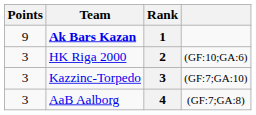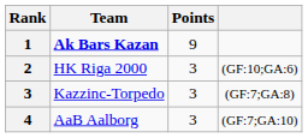 <table class="wikitable" style="text-align: center;">
 <tr>
+<th>Rank</th>
+<th>Team</th>
 <th>Points</th>
-<th>Team</th>
-<th>Rank</th>
 <th></th>
 </tr>
 <tr>
+<th>1</th>
+<td style="text-align: left;"> <strong><a href='#'>Ak Bars Kazan</a></strong></td>
 <td>9</td>
-<td style="text-align: left;"> <strong><a href='#'>Ak Bars Kazan</a></strong></td>
-<th>1</th>
 <td></td>
 </tr>
 <tr>
+<th>2</th>
+<td style="text-align: left;"> <a href='#'>HK Riga 2000</a></td>
 <td>3</td>
-<td style="text-align: left;"> <a href='#'>HK Riga 2000</a></td>
-<th>2</th>
 <td><small>(GF:10;GA:6)</small></td>
 </tr>
 <tr>
+<th>3</th>
+<td style="text-align: left;"> <a href='#'>Kazzinc-Torpedo</a></td>
 <td>3</td>
-<td style="text-align: left;"> <a href='#'>Kazzinc-Torpedo</a></td>
-<th>3</th>
+<td><small>(GF:7;GA:8)</small></td>
+</tr>
+<tr>
+<th>4</th>
+<td style="text-align: left;"> <a href='#'>AaB Aalborg</a></td>
+<td>3</td>
 <td><small>(GF:7;GA:10)</small></td>
 </tr>
-<tr>
-<td>3</td>
-<td style="text-align: left;"> <a href='#'>AaB Aalborg</a></td>
-<th>4</th>
-<td><small>(GF:7;GA:8)</small></td>
-</tr>
 </table>
